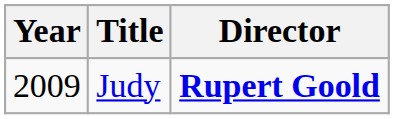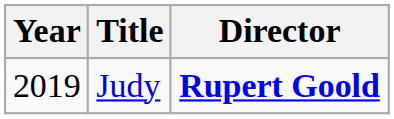 <table class="wikitable">
 <tr>
 <th>Year</th>
 <th>Title</th>
 <th>Director</th>
 </tr>
 <tr>
-<td>2009</td>
+<td>2019</td>
 <td><a href='#'>Judy</a></td>
 <td><strong><a href='#'>Rupert Goold</a></strong></td>
 </tr>
 </table>
